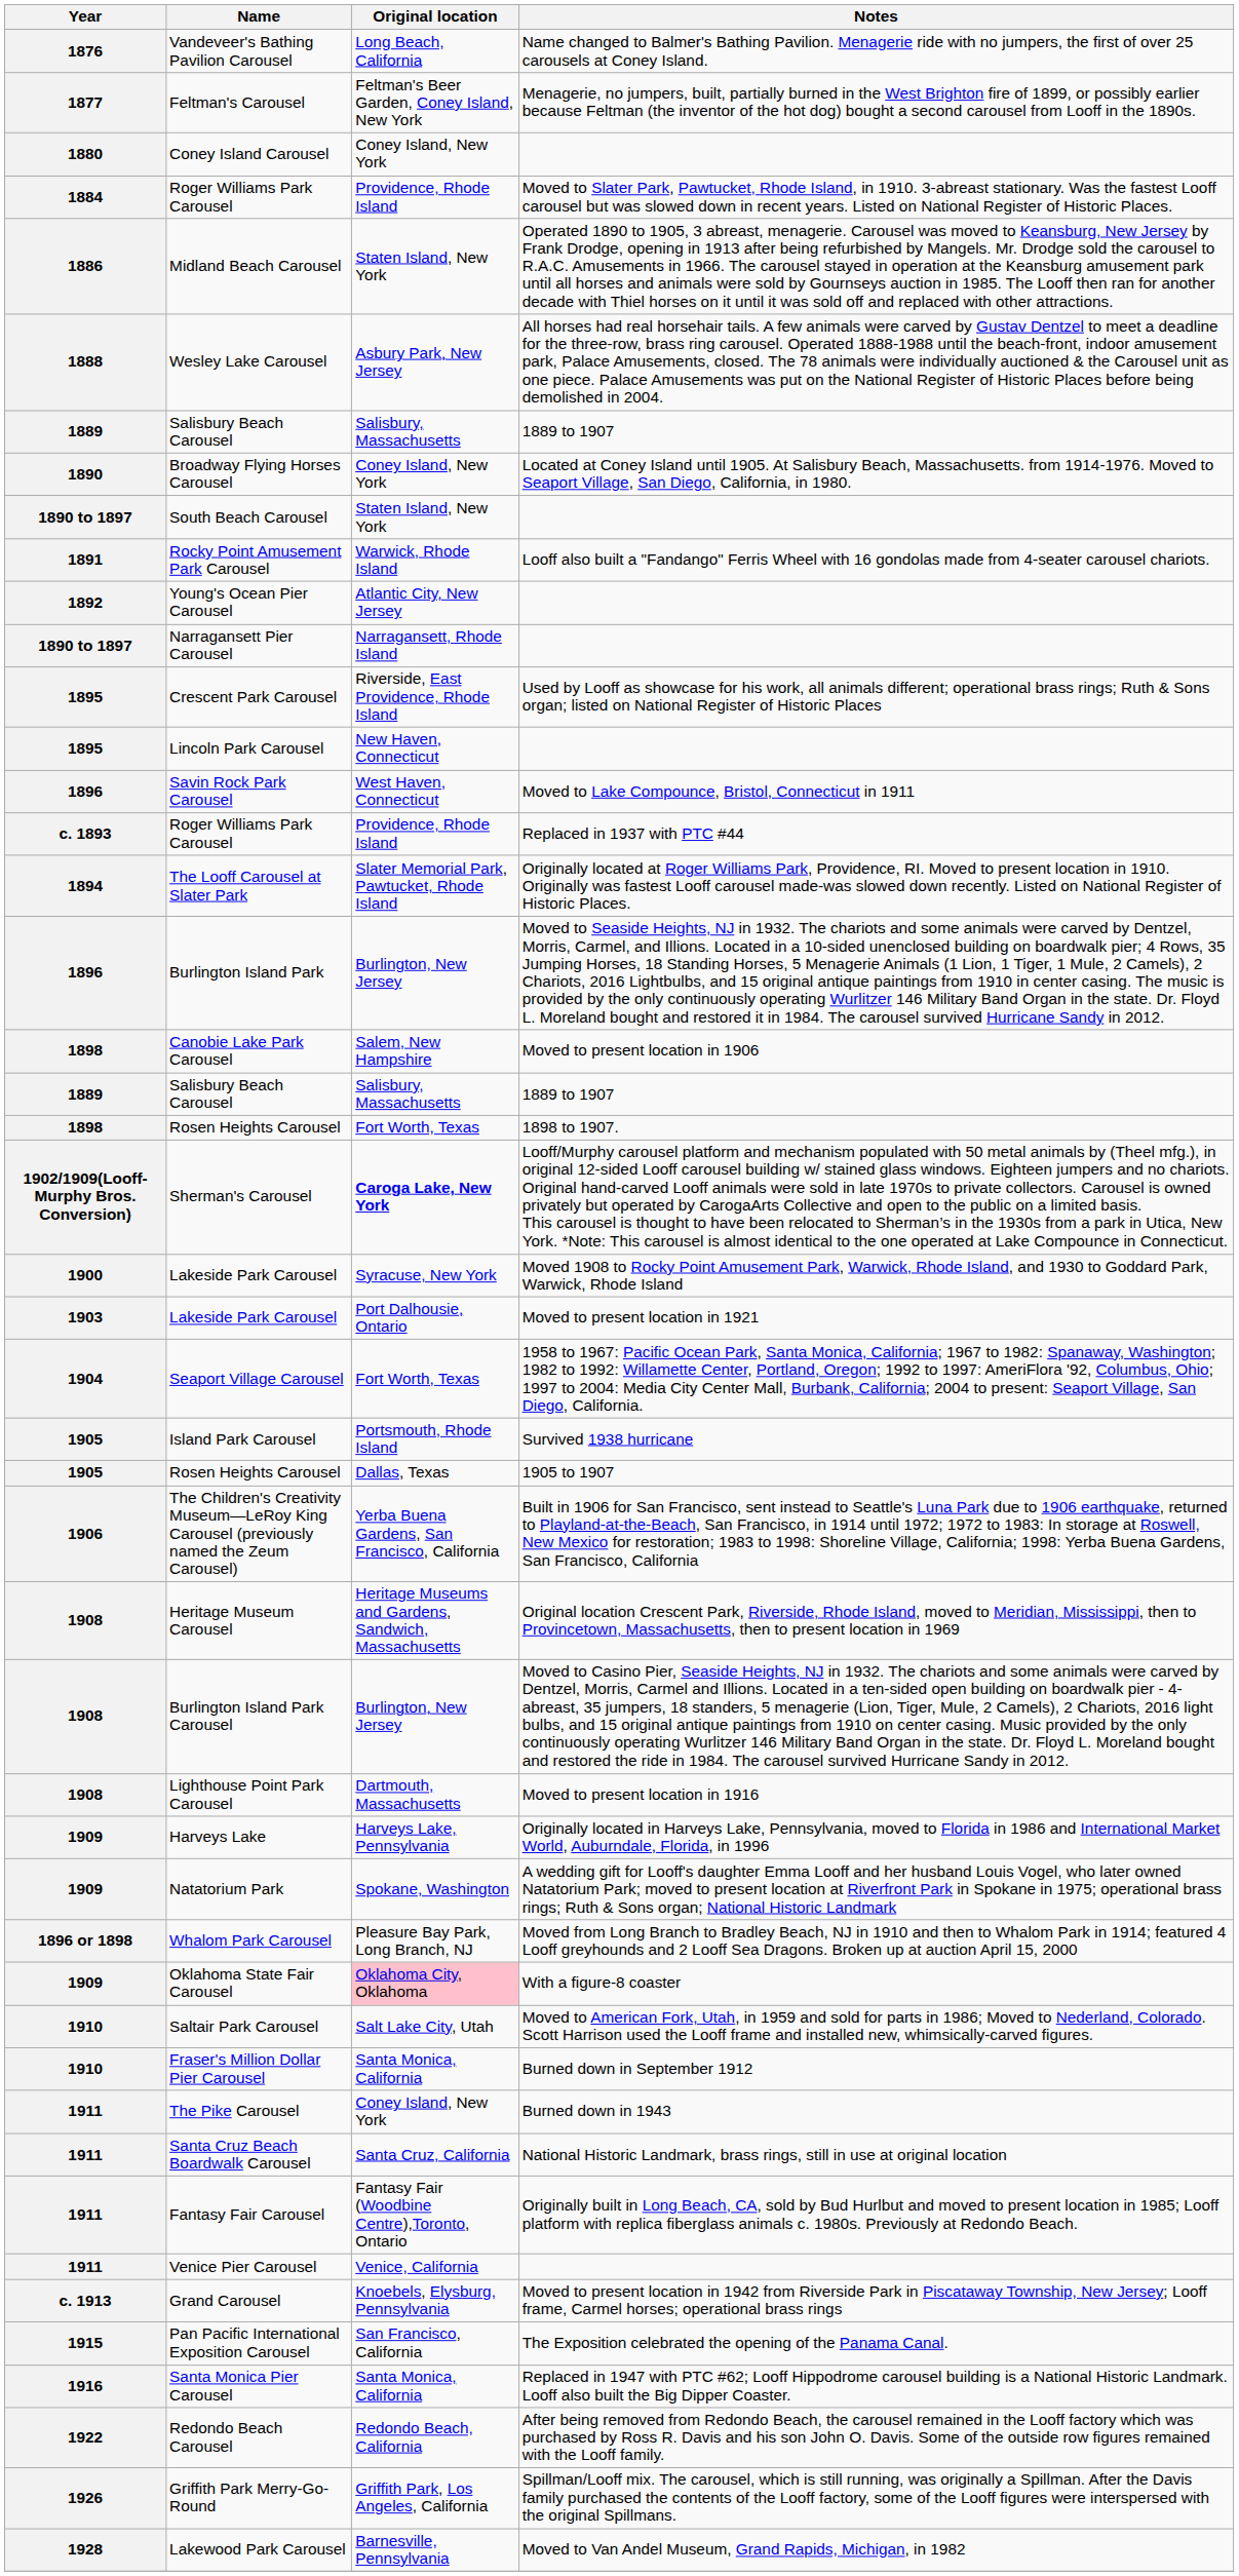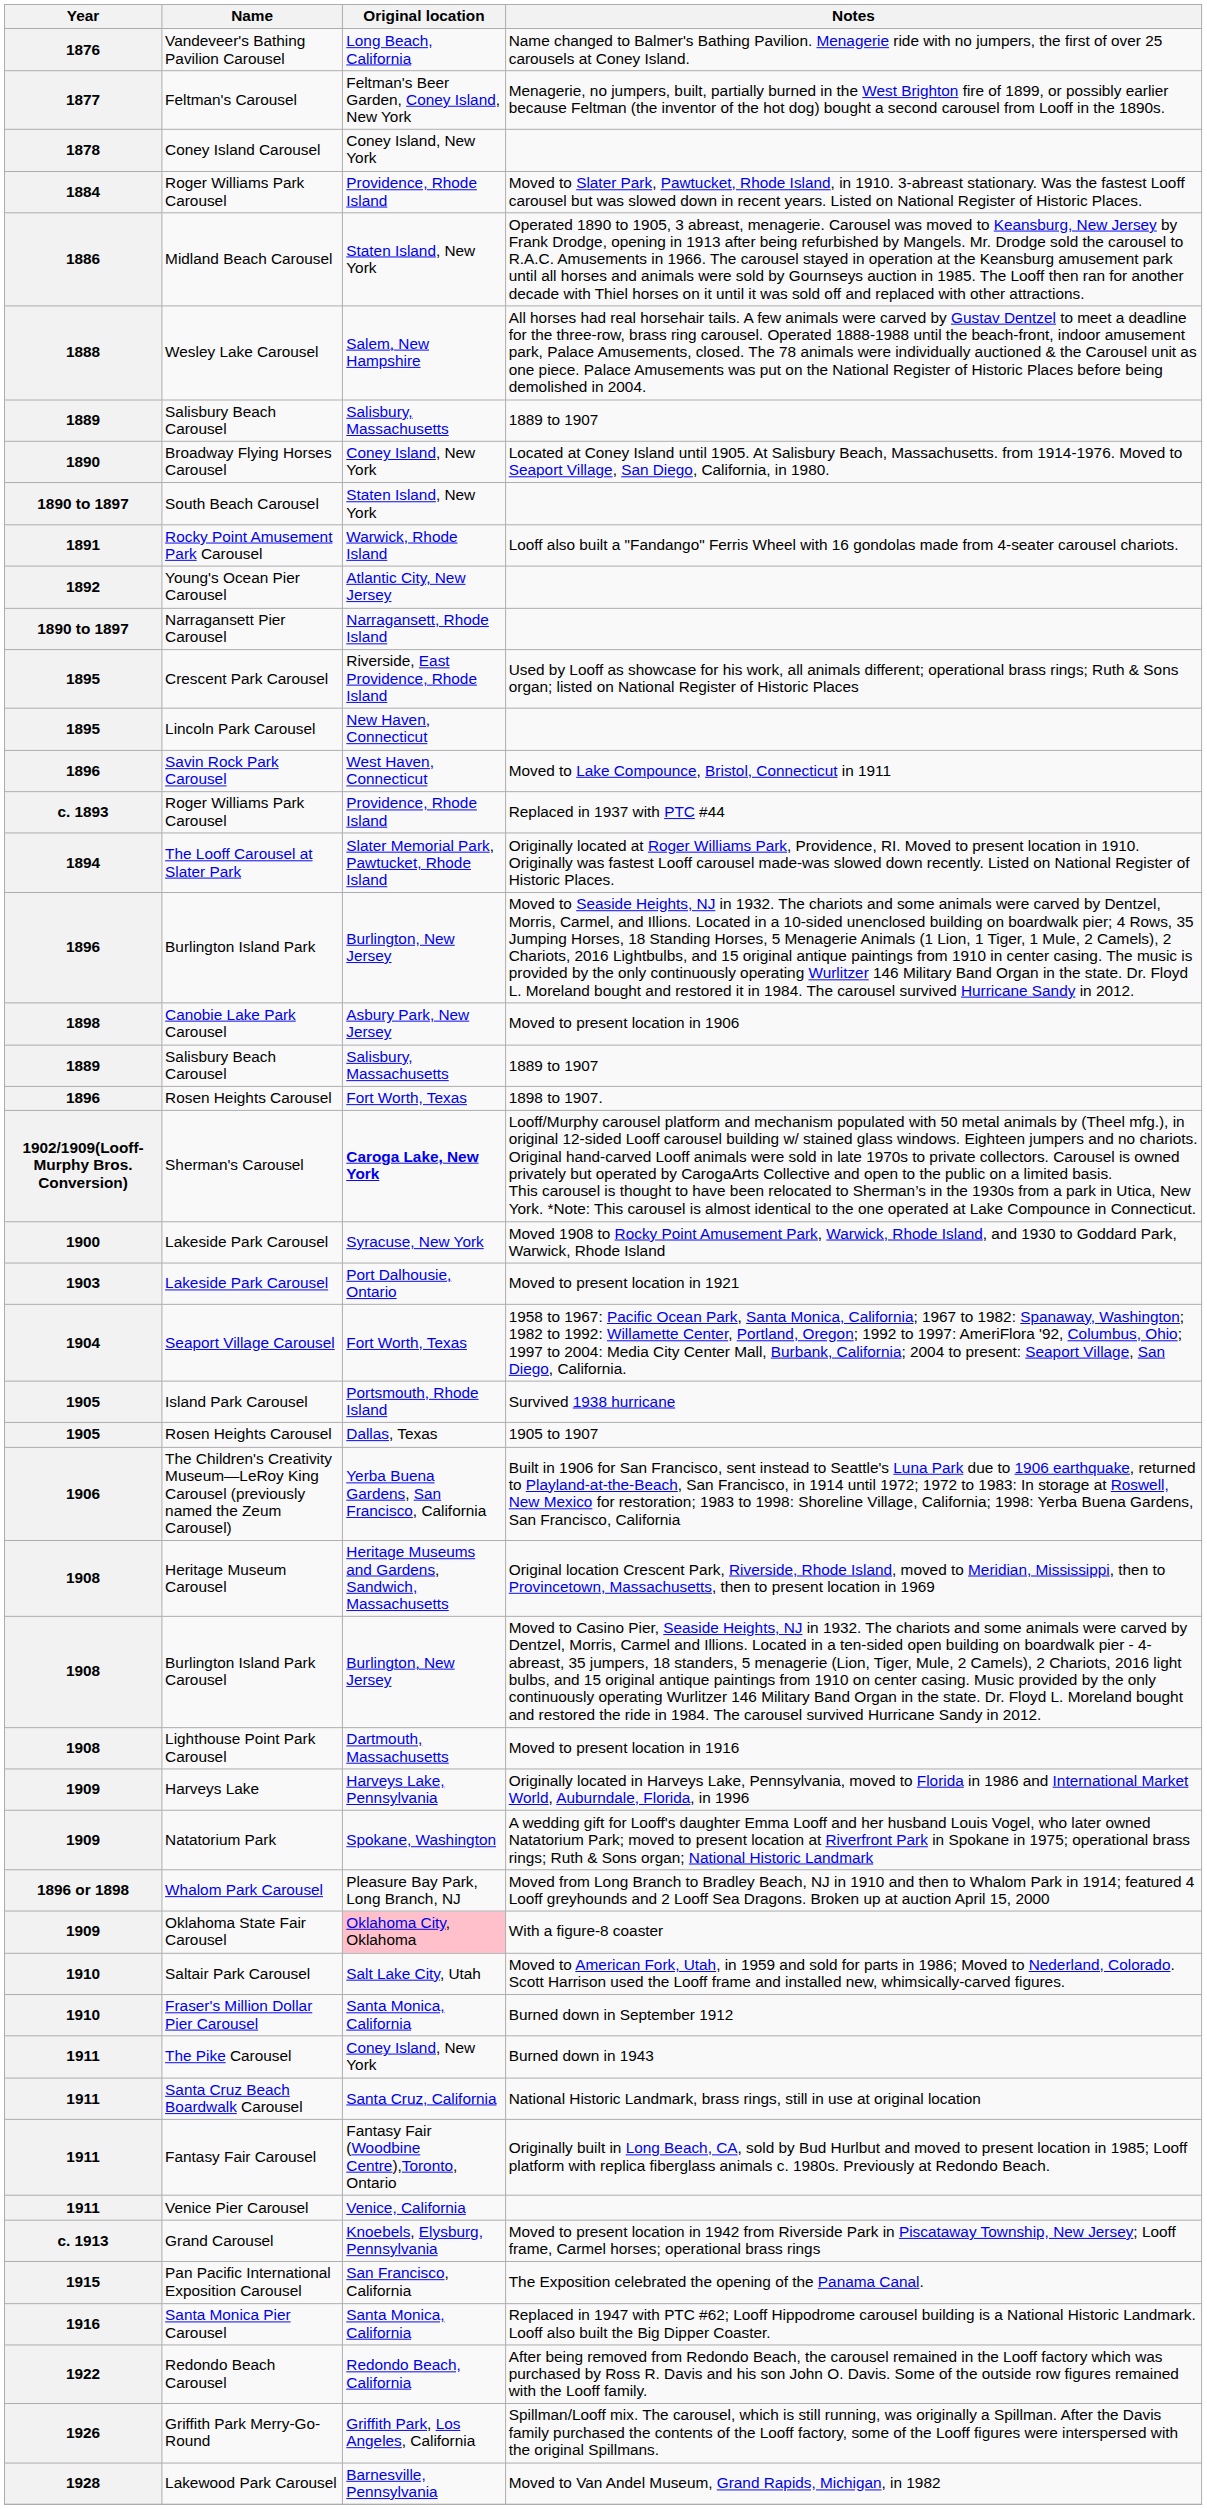 <table class=wikitable>
 <tr>
 <th>Year</th>
 <th><strong>Name</strong></th>
 <th>Original location</th>
 <th>Notes</th>
 </tr>
 <tr>
 <th>1876</th>
 <td>Vandeveer's Bathing Pavilion Carousel</td>
 <td><a href='#'>Long Beach, California</a></td>
 <td>Name changed to Balmer's Bathing Pavilion. <a href='#'>Menagerie</a> ride with no jumpers, the first of over 25 carousels at Coney Island.</td>
 </tr>
 <tr>
 <th>1877</th>
 <td>Feltman's Carousel</td>
 <td>Feltman's Beer Garden, <a href='#'>Coney Island</a>, New York</td>
 <td>Menagerie, no jumpers, built, partially burned in the <a href='#'>West Brighton</a> fire of 1899, or possibly earlier because Feltman (the inventor of the hot dog) bought a second carousel from Looff in the 1890s.</td>
 </tr>
 <tr>
-<th>1880</th>
+<th>1878</th>
 <td>Coney Island Carousel</td>
 <td>Coney Island, New York</td>
 </tr>
 <tr>
 <th>1884</th>
 <td>Roger Williams Park Carousel</td>
 <td><a href='#'>Providence, Rhode Island</a></td>
 <td>Moved to <a href='#'>Slater Park</a>, <a href='#'>Pawtucket, Rhode Island</a>, in 1910. 3-abreast stationary. Was the fastest Looff carousel but was slowed down in recent years. Listed on National Register of Historic Places.</td>
 </tr>
 <tr>
 <th>1886</th>
 <td>Midland Beach Carousel</td>
 <td><a href='#'>Staten Island</a>, New York</td>
 <td>Operated 1890 to 1905, 3 abreast, menagerie. Carousel was moved to <a href='#'>Keansburg, New Jersey</a> by Frank Drodge, opening in 1913 after being refurbished by Mangels. Mr. Drodge sold the carousel to R.A.C. Amusements in 1966. The carousel stayed in operation at the Keansburg amusement park until all horses and animals were sold by Gournseys auction in 1985. The Looff then ran for another decade with Thiel horses on it until it was sold off and replaced with other attractions.</td>
 </tr>
 <tr>
 <th>1888</th>
 <td>Wesley Lake Carousel</td>
-<td><a href='#'>Asbury Park, New Jersey</a></td>
+<td><a href='#'>Salem, New Hampshire</a></td>
 <td>All horses had real horsehair tails. A few animals were carved by <a href='#'>Gustav Dentzel</a> to meet a deadline for the three-row, brass ring carousel. Operated 1888-1988 until the beach-front, indoor amusement park, Palace Amusements, closed. The 78 animals were individually auctioned & the Carousel unit as one piece. Palace Amusements was put on the National Register of Historic Places before being demolished in 2004.</td>
 </tr>
 <tr>
 <th>1889</th>
 <td>Salisbury Beach Carousel</td>
 <td><a href='#'>Salisbury, Massachusetts</a></td>
 <td>1889 to 1907</td>
 </tr>
 <tr>
 <th>1890</th>
 <td>Broadway Flying Horses Carousel</td>
 <td><a href='#'>Coney Island</a>, New York</td>
 <td>Located at Coney Island until 1905. At Salisbury Beach, Massachusetts. from 1914-1976. Moved to <a href='#'>Seaport Village</a>, <a href='#'>San Diego</a>, California, in 1980.</td>
 </tr>
 <tr>
 <th>1890 to 1897</th>
 <td>South Beach Carousel</td>
 <td><a href='#'>Staten Island</a>, New York</td>
 <td></td>
 </tr>
 <tr>
 <th>1891</th>
 <td><a href='#'>Rocky Point Amusement Park</a> Carousel</td>
 <td><a href='#'>Warwick, Rhode Island</a></td>
 <td>Looff also built a "Fandango" Ferris Wheel with 16 gondolas made from 4-seater carousel chariots.</td>
 </tr>
 <tr>
 <th>1892</th>
 <td>Young's Ocean Pier Carousel</td>
 <td><a href='#'>Atlantic City, New Jersey</a></td>
 <td></td>
 </tr>
 <tr>
 <th>1890 to 1897</th>
 <td>Narragansett Pier Carousel</td>
 <td><a href='#'>Narragansett, Rhode Island</a></td>
 <td></td>
 </tr>
 <tr>
 <th>1895</th>
 <td>Crescent Park Carousel</td>
 <td>Riverside, <a href='#'>East Providence, Rhode Island</a></td>
 <td>Used by Looff as showcase for his work, all animals different; operational brass rings; Ruth & Sons organ; listed on National Register of Historic Places</td>
 </tr>
 <tr>
 <th>1895</th>
 <td>Lincoln Park Carousel</td>
 <td><a href='#'>New Haven, Connecticut</a></td>
 <td></td>
 </tr>
 <tr>
 <th>1896</th>
 <td><a href='#'>Savin Rock Park Carousel</a></td>
 <td><a href='#'>West Haven, Connecticut</a></td>
 <td>Moved to <a href='#'>Lake Compounce</a>, <a href='#'>Bristol, Connecticut</a> in 1911</td>
 </tr>
 <tr>
 <th>c. 1893</th>
 <td>Roger Williams Park Carousel</td>
 <td><a href='#'>Providence, Rhode Island</a></td>
 <td>Replaced in 1937 with <a href='#'>PTC</a> #44</td>
 </tr>
 <tr>
 <th>1894</th>
 <td><a href='#'>The Looff Carousel at Slater Park</a></td>
 <td><a href='#'>Slater Memorial Park</a>, <a href='#'>Pawtucket, Rhode Island</a></td>
 <td>Originally located at <a href='#'>Roger Williams Park</a>, Providence, RI. Moved to present location in 1910. Originally was fastest Looff carousel made-was slowed down recently. Listed on National Register of Historic Places.</td>
 </tr>
 <tr>
 <th>1896</th>
 <td>Burlington Island Park</td>
 <td><a href='#'>Burlington, New Jersey</a></td>
 <td>Moved to <a href='#'>Seaside Heights, NJ</a> in 1932. The chariots and some animals were carved by Dentzel, Morris, Carmel, and Illions. Located in a 10-sided unenclosed building on boardwalk pier; 4 Rows, 35 Jumping Horses, 18 Standing Horses, 5 Menagerie Animals (1 Lion, 1 Tiger, 1 Mule, 2 Camels), 2 Chariots, 2016 Lightbulbs, and 15 original antique paintings from 1910 in center casing. The music is provided by the only continuously operating <a href='#'>Wurlitzer</a> 146 Military Band Organ in the state. Dr. Floyd L. Moreland bought and restored it in 1984. The carousel survived <a href='#'>Hurricane Sandy</a> in 2012.</td>
 </tr>
 <tr>
 <th>1898</th>
 <td><a href='#'>Canobie Lake Park</a> Carousel</td>
-<td><a href='#'>Salem, New Hampshire</a></td>
+<td><a href='#'>Asbury Park, New Jersey</a></td>
 <td>Moved to present location in 1906</td>
 </tr>
 <tr>
 <th>1889</th>
 <td>Salisbury Beach Carousel</td>
 <td><a href='#'>Salisbury, Massachusetts</a></td>
 <td>1889 to 1907</td>
 </tr>
 <tr>
-<th>1898</th>
+<th>1896</th>
 <td>Rosen Heights Carousel</td>
 <td><a href='#'>Fort Worth, Texas</a></td>
 <td>1898 to 1907.</td>
 </tr>
 <tr>
 <th>1902/1909(Looff-Murphy Bros. Conversion)</th>
 <td>Sherman's Carousel</td>
 <td><strong><a href='#'>Caroga Lake, New York</a></strong></td>
 <td>Looff/Murphy carousel platform and mechanism populated with 50 metal animals by (Theel mfg.), in original 12-sided Looff carousel building w/ stained glass windows. Eighteen jumpers and no chariots. Original hand-carved Looff animals were sold in late 1970s to private collectors. Carousel is owned privately but operated by CarogaArts Collective and open to the public on a limited basis.<br>This carousel is thought to have been relocated to Sherman’s in the 1930s from a park in Utica, New York. *Note: This carousel is almost identical to the one operated at Lake Compounce in Connecticut.</td>
 </tr>
 <tr>
 <th>1900</th>
 <td>Lakeside Park Carousel</td>
 <td><a href='#'>Syracuse, New York</a></td>
 <td>Moved 1908 to <a href='#'>Rocky Point Amusement Park</a>, <a href='#'>Warwick, Rhode Island</a>, and 1930 to Goddard Park, Warwick, Rhode Island</td>
 </tr>
 <tr>
 <th>1903</th>
 <td><a href='#'>Lakeside Park Carousel</a></td>
 <td><a href='#'>Port Dalhousie, Ontario</a></td>
 <td>Moved to present location in 1921</td>
 </tr>
 <tr>
 <th>1904</th>
 <td><a href='#'>Seaport Village Carousel</a></td>
 <td><a href='#'>Fort Worth, Texas</a></td>
 <td>1958 to 1967: <a href='#'>Pacific Ocean Park</a>, <a href='#'>Santa Monica, California</a>; 1967 to 1982: <a href='#'>Spanaway, Washington</a>; 1982 to 1992: <a href='#'>Willamette Center</a>, <a href='#'>Portland, Oregon</a>; 1992 to 1997: AmeriFlora '92, <a href='#'>Columbus, Ohio</a>; 1997 to 2004: Media City Center Mall, <a href='#'>Burbank, California</a>; 2004 to present: <a href='#'>Seaport Village</a>, <a href='#'>San Diego</a>, California.</td>
 </tr>
 <tr>
 <th>1905</th>
 <td>Island Park Carousel</td>
 <td><a href='#'>Portsmouth, Rhode Island</a></td>
 <td>Survived <a href='#'>1938 hurricane</a></td>
 </tr>
 <tr>
 <th>1905</th>
 <td>Rosen Heights Carousel</td>
 <td><a href='#'>Dallas</a>, Texas</td>
 <td>1905 to 1907</td>
 </tr>
 <tr>
 <th>1906</th>
 <td>The Children's Creativity Museum—LeRoy King Carousel (previously named the Zeum Carousel)</td>
 <td><a href='#'>Yerba Buena Gardens</a>, <a href='#'>San Francisco</a>, California</td>
 <td>Built in 1906 for San Francisco, sent instead to Seattle's <a href='#'>Luna Park</a> due to <a href='#'>1906 earthquake</a>, returned to <a href='#'>Playland-at-the-Beach</a>, San Francisco, in 1914 until 1972; 1972 to 1983: In storage at <a href='#'>Roswell, New Mexico</a> for restoration; 1983 to 1998: Shoreline Village, California; 1998: Yerba Buena Gardens, San Francisco, California</td>
 </tr>
 <tr>
 <th>1908</th>
 <td>Heritage Museum Carousel</td>
 <td><a href='#'>Heritage Museums and Gardens</a>, <a href='#'>Sandwich, Massachusetts</a></td>
 <td>Original location Crescent Park, <a href='#'>Riverside, Rhode Island</a>, moved to <a href='#'>Meridian, Mississippi</a>, then to <a href='#'>Provincetown, Massachusetts</a>, then to present location in 1969</td>
 </tr>
 <tr>
 <th>1908</th>
 <td>Burlington Island Park Carousel</td>
 <td><a href='#'>Burlington, New Jersey</a></td>
 <td>Moved to Casino Pier, <a href='#'>Seaside Heights, NJ</a> in 1932. The chariots and some animals were carved by Dentzel, Morris, Carmel and Illions. Located in a ten-sided open building on boardwalk pier - 4-abreast, 35 jumpers, 18 standers, 5 menagerie (Lion, Tiger, Mule, 2 Camels), 2 Chariots, 2016 light bulbs, and 15 original antique paintings from 1910 on center casing. Music provided by the only continuously operating Wurlitzer 146 Military Band Organ in the state. Dr. Floyd L. Moreland bought and restored the ride in 1984. The carousel survived Hurricane Sandy in 2012.</td>
 </tr>
 <tr>
 <th>1908</th>
 <td>Lighthouse Point Park Carousel</td>
 <td><a href='#'>Dartmouth, Massachusetts</a></td>
 <td>Moved to present location in 1916</td>
 </tr>
 <tr>
 <th>1909</th>
 <td>Harveys Lake</td>
 <td><a href='#'>Harveys Lake, Pennsylvania</a></td>
 <td>Originally located in Harveys Lake, Pennsylvania, moved to <a href='#'>Florida</a> in 1986 and <a href='#'>International Market World</a>, <a href='#'>Auburndale, Florida</a>, in 1996</td>
 </tr>
 <tr>
 <th>1909</th>
 <td>Natatorium Park</td>
 <td><a href='#'>Spokane, Washington</a></td>
 <td>A wedding gift for Looff's daughter Emma Looff and her husband Louis Vogel, who later owned Natatorium Park; moved to present location at <a href='#'>Riverfront Park</a> in Spokane in 1975; operational brass rings; Ruth & Sons organ; <a href='#'>National Historic Landmark</a></td>
 </tr>
 <tr>
 <th>1896 or 1898</th>
 <td><a href='#'>Whalom Park Carousel</a></td>
 <td>Pleasure Bay Park, Long Branch, NJ</td>
 <td>Moved from Long Branch to Bradley Beach, NJ in 1910 and then to Whalom Park in 1914; featured 4 Looff greyhounds and 2 Looff Sea Dragons. Broken up at auction April 15, 2000</td>
 </tr>
 <tr>
 <th>1909</th>
 <td>Oklahoma State Fair Carousel</td>
 <td style="background: pink;"><a href='#'>Oklahoma City</a>, Oklahoma</td>
 <td>With a figure-8 coaster</td>
 </tr>
 <tr>
 <th>1910</th>
 <td>Saltair Park Carousel</td>
 <td><a href='#'>Salt Lake City</a>, Utah</td>
 <td>Moved to <a href='#'>American Fork, Utah</a>, in 1959 and sold for parts in 1986; Moved to <a href='#'>Nederland, Colorado</a>. Scott Harrison used the Looff frame and installed new, whimsically-carved figures.</td>
 </tr>
 <tr>
 <th>1910</th>
 <td><a href='#'>Fraser's Million Dollar Pier Carousel</a></td>
 <td><a href='#'>Santa Monica, California</a></td>
 <td>Burned down in September 1912</td>
 </tr>
 <tr>
 <th>1911</th>
 <td><a href='#'>The Pike</a> Carousel</td>
 <td><a href='#'>Coney Island</a>, New York</td>
 <td>Burned down in 1943</td>
 </tr>
 <tr>
 <th>1911</th>
 <td><a href='#'>Santa Cruz Beach Boardwalk</a> Carousel</td>
 <td><a href='#'>Santa Cruz, California</a></td>
 <td>National Historic Landmark, brass rings, still in use at original location</td>
 </tr>
 <tr>
 <th>1911</th>
 <td>Fantasy Fair Carousel</td>
 <td>Fantasy Fair (<a href='#'>Woodbine Centre</a>),<a href='#'>Toronto</a>, Ontario</td>
 <td>Originally built in <a href='#'>Long Beach, CA</a>, sold by Bud Hurlbut and moved to present location in 1985; Looff platform with replica fiberglass animals c. 1980s. Previously at Redondo Beach.</td>
 </tr>
 <tr>
 <th>1911</th>
 <td>Venice Pier Carousel</td>
 <td><a href='#'>Venice, California</a></td>
 <td></td>
 </tr>
 <tr>
 <th>c. 1913</th>
 <td>Grand Carousel</td>
 <td><a href='#'>Knoebels</a>, <a href='#'>Elysburg, Pennsylvania</a></td>
 <td>Moved to present location in 1942 from Riverside Park in <a href='#'>Piscataway Township, New Jersey</a>; Looff frame, Carmel horses; operational brass rings</td>
 </tr>
 <tr>
 <th>1915</th>
 <td>Pan Pacific International Exposition Carousel</td>
 <td><a href='#'>San Francisco</a>, California</td>
 <td>The Exposition celebrated the opening of the <a href='#'>Panama Canal</a>.</td>
 </tr>
 <tr>
 <th>1916</th>
 <td><a href='#'>Santa Monica Pier</a> Carousel</td>
 <td><a href='#'>Santa Monica, California</a></td>
 <td>Replaced in 1947 with PTC #62; Looff Hippodrome carousel building is a National Historic Landmark. Looff also built the Big Dipper Coaster.</td>
 </tr>
 <tr>
 <th>1922</th>
 <td>Redondo Beach Carousel</td>
 <td><a href='#'>Redondo Beach, California</a></td>
 <td>After being removed from Redondo Beach, the carousel remained in the Looff factory which was purchased by Ross R. Davis and his son John O. Davis. Some of the outside row figures remained with the Looff family.</td>
 </tr>
 <tr>
 <th>1926</th>
 <td>Griffith Park Merry-Go-Round</td>
 <td><a href='#'>Griffith Park</a>, <a href='#'>Los Angeles</a>, California</td>
 <td>Spillman/Looff mix. The carousel, which is still running, was originally a Spillman. After the Davis family purchased the contents of the Looff factory, some of the Looff figures were interspersed with the original Spillmans.</td>
 </tr>
 <tr>
 <th>1928</th>
 <td>Lakewood Park Carousel</td>
 <td><a href='#'>Barnesville, Pennsylvania</a></td>
 <td>Moved to Van Andel Museum, <a href='#'>Grand Rapids, Michigan</a>, in 1982</td>
 </tr>
 <tr>
 </tr>
 </table>
